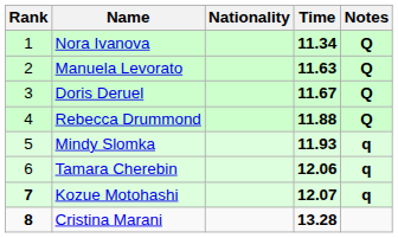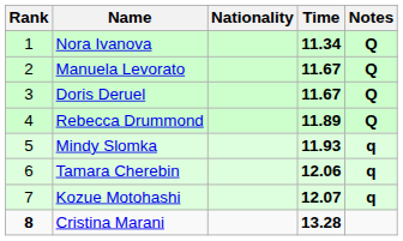 <table class="wikitable sortable" style="text-align:center">
 <tr>
 <th>Rank</th>
 <th>Name</th>
 <th>Nationality</th>
 <th>Time</th>
 <th>Notes</th>
 </tr>
 <tr bgcolor=ccffcc>
 <td>1</td>
 <td align=left><a href='#'>Nora Ivanova</a></td>
 <td align=left></td>
 <td><strong>11.34</strong></td>
 <td><strong>Q</strong></td>
 </tr>
 <tr bgcolor=ccffcc>
 <td>2</td>
 <td align=left><a href='#'>Manuela Levorato</a></td>
 <td align=left></td>
-<td><strong>11.63</strong></td>
+<td><strong>11.67</strong></td>
 <td><strong>Q</strong></td>
 </tr>
 <tr bgcolor=ccffcc>
 <td>3</td>
 <td align=left><a href='#'>Doris Deruel</a></td>
 <td align=left></td>
 <td><strong>11.67</strong></td>
 <td><strong>Q</strong></td>
 </tr>
 <tr bgcolor=ccffcc>
 <td>4</td>
 <td align=left><a href='#'>Rebecca Drummond</a></td>
 <td align=left></td>
-<td><strong>11.88</strong></td>
+<td><strong>11.89</strong></td>
 <td><strong>Q</strong></td>
 </tr>
 <tr bgcolor=ddffdd>
 <td>5</td>
 <td align=left><a href='#'>Mindy Slomka</a></td>
 <td align=left></td>
 <td><strong>11.93</strong></td>
 <td><strong>q</strong></td>
 </tr>
 <tr bgcolor=ddffdd>
 <td>6</td>
 <td align=left><a href='#'>Tamara Cherebin</a></td>
 <td align=left></td>
 <td><strong>12.06</strong></td>
 <td><strong>q</strong></td>
 </tr>
 <tr bgcolor=ddffdd>
-<td><strong>7</strong></td>
+<td>7</td>
 <td align=left><a href='#'>Kozue Motohashi</a></td>
 <td align=left></td>
 <td><strong>12.07</strong></td>
 <td><strong>q</strong></td>
 </tr>
 <tr>
 <td><strong>8</strong></td>
 <td align=left><a href='#'>Cristina Marani</a></td>
 <td align=left></td>
 <td><strong>13.28</strong></td>
 <td></td>
 </tr>
 </table>
